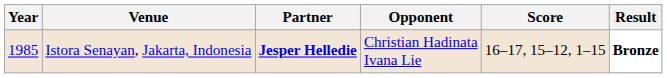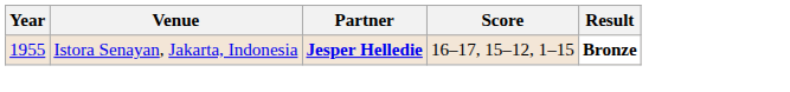 <table class="sortable wikitable" style="font-size: 90%;">
 <tr>
 <th>Year</th>
 <th>Venue</th>
 <th>Partner</th>
-<th>Opponent</th>
 <th>Score</th>
 <th>Result</th>
 </tr>
 <tr style="background:#F3E6D7">
-<td align="center"><a href='#'>1985</a></td>
+<td align="center"><a href='#'>1955</a></td>
 <td align="left"><a href='#'>Istora Senayan</a>, <a href='#'>Jakarta, Indonesia</a></td>
 <td align="left"><strong> <a href='#'>Jesper Helledie</a></strong></td>
-<td align="left"> <a href='#'>Christian Hadinata</a><br> <a href='#'>Ivana Lie</a></td>
 <td align="left">16–17, 15–12, 1–15</td>
 <td style="text-align:left; background: white"> <strong>Bronze</strong></td>
 </tr>
 </table>
